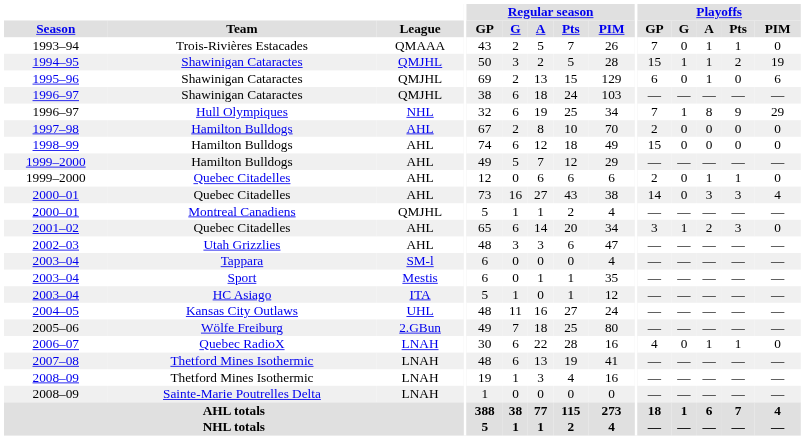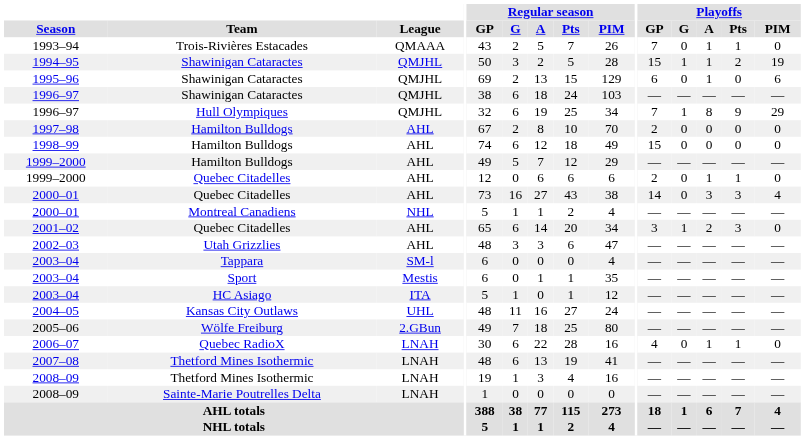 <table border="0" cellpadding="1" cellspacing="0" style="text-align:center; width:60em">
 <tr bgcolor="#e0e0e0">
 <th colspan="3" bgcolor="#ffffff"></th>
 <th rowspan="99" bgcolor="#ffffff"></th>
 <th colspan="5"><a href='#'>Regular season</a></th>
 <th rowspan="99" bgcolor="#ffffff"></th>
 <th colspan="5"><a href='#'>Playoffs</a></th>
 </tr>
 <tr bgcolor="#e0e0e0">
 <th><a href='#'>Season</a></th>
 <th>Team</th>
 <th>League</th>
 <th>GP</th>
 <th><a href='#'>G</a></th>
 <th><a href='#'>A</a></th>
 <th><a href='#'>Pts</a></th>
 <th><a href='#'>PIM</a></th>
 <th>GP</th>
 <th>G</th>
 <th>A</th>
 <th>Pts</th>
 <th>PIM</th>
 </tr>
 <tr>
 <td>1993–94</td>
 <td>Trois-Rivières Estacades</td>
 <td>QMAAA</td>
 <td>43</td>
 <td>2</td>
 <td>5</td>
 <td>7</td>
 <td>26</td>
 <td>7</td>
 <td>0</td>
 <td>1</td>
 <td>1</td>
 <td>0</td>
 </tr>
 <tr bgcolor="#f0f0f0">
 <td><a href='#'>1994–95</a></td>
 <td><a href='#'>Shawinigan Cataractes</a></td>
 <td><a href='#'>QMJHL</a></td>
 <td>50</td>
 <td>3</td>
 <td>2</td>
 <td>5</td>
 <td>28</td>
 <td>15</td>
 <td>1</td>
 <td>1</td>
 <td>2</td>
 <td>19</td>
 </tr>
 <tr>
 <td><a href='#'>1995–96</a></td>
 <td>Shawinigan Cataractes</td>
 <td>QMJHL</td>
 <td>69</td>
 <td>2</td>
 <td>13</td>
 <td>15</td>
 <td>129</td>
 <td>6</td>
 <td>0</td>
 <td>1</td>
 <td>0</td>
 <td>6</td>
 </tr>
 <tr bgcolor="#f0f0f0">
 <td><a href='#'>1996–97</a></td>
 <td>Shawinigan Cataractes</td>
 <td>QMJHL</td>
 <td>38</td>
 <td>6</td>
 <td>18</td>
 <td>24</td>
 <td>103</td>
 <td>—</td>
 <td>—</td>
 <td>—</td>
 <td>—</td>
 <td>—</td>
 </tr>
 <tr>
 <td>1996–97</td>
 <td><a href='#'>Hull Olympiques</a></td>
-<td><a href='#'>NHL</a></td>
+<td>QMJHL</td>
 <td>32</td>
 <td>6</td>
 <td>19</td>
 <td>25</td>
 <td>34</td>
 <td>7</td>
 <td>1</td>
 <td>8</td>
 <td>9</td>
 <td>29</td>
 </tr>
 <tr bgcolor="#f0f0f0">
 <td><a href='#'>1997–98</a></td>
 <td><a href='#'>Hamilton Bulldogs</a></td>
 <td><a href='#'>AHL</a></td>
 <td>67</td>
 <td>2</td>
 <td>8</td>
 <td>10</td>
 <td>70</td>
 <td>2</td>
 <td>0</td>
 <td>0</td>
 <td>0</td>
 <td>0</td>
 </tr>
 <tr>
 <td><a href='#'>1998–99</a></td>
 <td>Hamilton Bulldogs</td>
 <td>AHL</td>
 <td>74</td>
 <td>6</td>
 <td>12</td>
 <td>18</td>
 <td>49</td>
 <td>15</td>
 <td>0</td>
 <td>0</td>
 <td>0</td>
 <td>0</td>
 </tr>
 <tr bgcolor="#f0f0f0">
 <td><a href='#'>1999–2000</a></td>
 <td>Hamilton Bulldogs</td>
 <td>AHL</td>
 <td>49</td>
 <td>5</td>
 <td>7</td>
 <td>12</td>
 <td>29</td>
 <td>—</td>
 <td>—</td>
 <td>—</td>
 <td>—</td>
 <td>—</td>
 </tr>
 <tr>
 <td>1999–2000</td>
 <td><a href='#'>Quebec Citadelles</a></td>
 <td>AHL</td>
 <td>12</td>
 <td>0</td>
 <td>6</td>
 <td>6</td>
 <td>6</td>
 <td>2</td>
 <td>0</td>
 <td>1</td>
 <td>1</td>
 <td>0</td>
 </tr>
 <tr bgcolor="#f0f0f0">
 <td><a href='#'>2000–01</a></td>
 <td>Quebec Citadelles</td>
 <td>AHL</td>
 <td>73</td>
 <td>16</td>
 <td>27</td>
 <td>43</td>
 <td>38</td>
 <td>14</td>
 <td>0</td>
 <td>3</td>
 <td>3</td>
 <td>4</td>
 </tr>
 <tr>
 <td><a href='#'>2000–01</a></td>
 <td><a href='#'>Montreal Canadiens</a></td>
-<td>QMJHL</td>
+<td><a href='#'>NHL</a></td>
 <td>5</td>
 <td>1</td>
 <td>1</td>
 <td>2</td>
 <td>4</td>
 <td>—</td>
 <td>—</td>
 <td>—</td>
 <td>—</td>
 <td>—</td>
 </tr>
 <tr bgcolor="#f0f0f0">
 <td><a href='#'>2001–02</a></td>
 <td>Quebec Citadelles</td>
 <td>AHL</td>
 <td>65</td>
 <td>6</td>
 <td>14</td>
 <td>20</td>
 <td>34</td>
 <td>3</td>
 <td>1</td>
 <td>2</td>
 <td>3</td>
 <td>0</td>
 </tr>
 <tr>
 <td><a href='#'>2002–03</a></td>
 <td><a href='#'>Utah Grizzlies</a></td>
 <td>AHL</td>
 <td>48</td>
 <td>3</td>
 <td>3</td>
 <td>6</td>
 <td>47</td>
 <td>—</td>
 <td>—</td>
 <td>—</td>
 <td>—</td>
 <td>—</td>
 </tr>
 <tr bgcolor="#f0f0f0">
 <td><a href='#'>2003–04</a></td>
 <td><a href='#'>Tappara</a></td>
 <td><a href='#'>SM-l</a></td>
 <td>6</td>
 <td>0</td>
 <td>0</td>
 <td>0</td>
 <td>4</td>
 <td>—</td>
 <td>—</td>
 <td>—</td>
 <td>—</td>
 <td>—</td>
 </tr>
 <tr>
 <td><a href='#'>2003–04</a></td>
 <td><a href='#'>Sport</a></td>
 <td><a href='#'>Mestis</a></td>
 <td>6</td>
 <td>0</td>
 <td>1</td>
 <td>1</td>
 <td>35</td>
 <td>—</td>
 <td>—</td>
 <td>—</td>
 <td>—</td>
 <td>—</td>
 </tr>
 <tr bgcolor="#f0f0f0">
 <td><a href='#'>2003–04</a></td>
 <td><a href='#'>HC Asiago</a></td>
 <td><a href='#'>ITA</a></td>
 <td>5</td>
 <td>1</td>
 <td>0</td>
 <td>1</td>
 <td>12</td>
 <td>—</td>
 <td>—</td>
 <td>—</td>
 <td>—</td>
 <td>—</td>
 </tr>
 <tr>
 <td><a href='#'>2004–05</a></td>
 <td><a href='#'>Kansas City Outlaws</a></td>
 <td><a href='#'>UHL</a></td>
 <td>48</td>
 <td>11</td>
 <td>16</td>
 <td>27</td>
 <td>24</td>
 <td>—</td>
 <td>—</td>
 <td>—</td>
 <td>—</td>
 <td>—</td>
 </tr>
 <tr bgcolor="#f0f0f0">
 <td>2005–06</td>
 <td><a href='#'>Wölfe Freiburg</a></td>
 <td><a href='#'>2.GBun</a></td>
 <td>49</td>
 <td>7</td>
 <td>18</td>
 <td>25</td>
 <td>80</td>
 <td>—</td>
 <td>—</td>
 <td>—</td>
 <td>—</td>
 <td>—</td>
 </tr>
 <tr>
 <td><a href='#'>2006–07</a></td>
 <td><a href='#'>Quebec RadioX</a></td>
 <td><a href='#'>LNAH</a></td>
 <td>30</td>
 <td>6</td>
 <td>22</td>
 <td>28</td>
 <td>16</td>
 <td>4</td>
 <td>0</td>
 <td>1</td>
 <td>1</td>
 <td>0</td>
 </tr>
 <tr bgcolor="#f0f0f0">
 <td><a href='#'>2007–08</a></td>
 <td><a href='#'>Thetford Mines Isothermic</a></td>
 <td>LNAH</td>
 <td>48</td>
 <td>6</td>
 <td>13</td>
 <td>19</td>
 <td>41</td>
 <td>—</td>
 <td>—</td>
 <td>—</td>
 <td>—</td>
 <td>—</td>
 </tr>
 <tr>
 <td><a href='#'>2008–09</a></td>
 <td>Thetford Mines Isothermic</td>
 <td>LNAH</td>
 <td>19</td>
 <td>1</td>
 <td>3</td>
 <td>4</td>
 <td>16</td>
 <td>—</td>
 <td>—</td>
 <td>—</td>
 <td>—</td>
 <td>—</td>
 </tr>
 <tr bgcolor="#f0f0f0">
 <td>2008–09</td>
 <td><a href='#'>Sainte-Marie Poutrelles Delta</a></td>
 <td>LNAH</td>
 <td>1</td>
 <td>0</td>
 <td>0</td>
 <td>0</td>
 <td>0</td>
 <td>—</td>
 <td>—</td>
 <td>—</td>
 <td>—</td>
 <td>—</td>
 </tr>
 <tr bgcolor="#e0e0e0">
 <th colspan="3">AHL totals</th>
 <th>388</th>
 <th>38</th>
 <th>77</th>
 <th>115</th>
 <th>273</th>
 <th>18</th>
 <th>1</th>
 <th>6</th>
 <th>7</th>
 <th>4</th>
 </tr>
 <tr bgcolor="#e0e0e0">
 <th colspan="3">NHL totals</th>
 <th>5</th>
 <th>1</th>
 <th>1</th>
 <th>2</th>
 <th>4</th>
 <th>—</th>
 <th>—</th>
 <th>—</th>
 <th>—</th>
 <th>—</th>
 </tr>
 </table>
